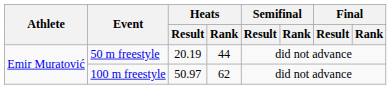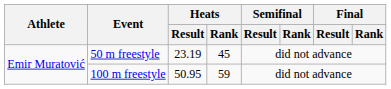 <table class="wikitable" border="1" style="font-size:90%; text-align:center">
 <tr>
 <th rowspan="2">Athlete</th>
 <th rowspan="2">Event</th>
 <th colspan="2">Heats</th>
 <th colspan="2">Semifinal</th>
 <th colspan="2">Final</th>
 </tr>
 <tr>
 <th>Result</th>
 <th>Rank</th>
 <th>Result</th>
 <th>Rank</th>
 <th>Result</th>
 <th>Rank</th>
 </tr>
 <tr>
 <td rowspan="2" align="left"><a href='#'>Emir Muratović</a></td>
 <td align="left"><a href='#'>50 m freestyle</a></td>
-<td>20.19</td>
-<td>44</td>
+<td>23.19</td>
+<td>45</td>
 <td colspan=4>did not advance</td>
 </tr>
 <tr>
 <td align="left"><a href='#'>100 m freestyle</a></td>
-<td>50.97</td>
-<td>62</td>
+<td>50.95</td>
+<td>59</td>
 <td colspan=4>did not advance</td>
 </tr>
 </table>
